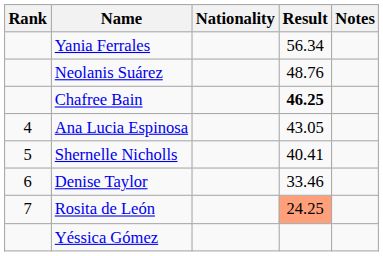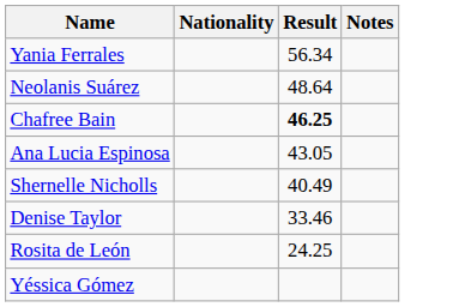 <table class="wikitable sortable" style="text-align:center;font-size:95%">
 <tr>
-<th>Rank</th>
 <th>Name</th>
 <th>Nationality</th>
 <th>Result</th>
 <th>Notes</th>
 </tr>
 <tr>
-<td></td>
 <td align=left><a href='#'>Yania Ferrales</a></td>
 <td align=left></td>
 <td>56.34</td>
 <td></td>
 </tr>
 <tr>
-<td></td>
 <td align=left><a href='#'>Neolanis Suárez</a></td>
 <td align=left></td>
-<td>48.76</td>
+<td>48.64</td>
 <td></td>
 </tr>
 <tr>
-<td></td>
 <td align=left><a href='#'>Chafree Bain</a></td>
 <td align=left></td>
 <td><strong>46.25</strong></td>
 <td></td>
 </tr>
 <tr>
-<td>4</td>
 <td align=left><a href='#'>Ana Lucia Espinosa</a></td>
 <td align=left></td>
 <td>43.05</td>
 <td></td>
 </tr>
 <tr>
-<td>5</td>
 <td align=left><a href='#'>Shernelle Nicholls</a></td>
 <td align=left></td>
-<td>40.41</td>
+<td>40.49</td>
 <td></td>
 </tr>
 <tr>
-<td>6</td>
 <td align=left><a href='#'>Denise Taylor</a></td>
 <td align=left></td>
 <td>33.46</td>
 <td></td>
 </tr>
 <tr>
-<td>7</td>
 <td align=left><a href='#'>Rosita de León</a></td>
 <td align=left></td>
-<td style="background: lightsalmon;">24.25</td>
+<td>24.25</td>
 <td></td>
 </tr>
 <tr>
-<td></td>
 <td align=left><a href='#'>Yéssica Gómez</a></td>
 <td align=left></td>
 <td></td>
 <td></td>
 </tr>
 </table>
